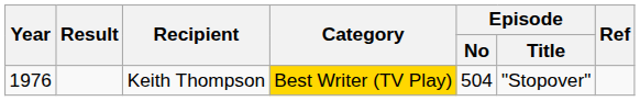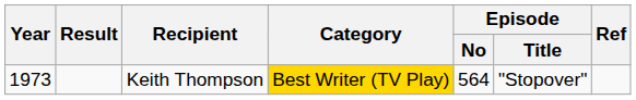 <table class="wikitable">
 <tr>
 <th rowspan="2">Year</th>
 <th rowspan="2">Result</th>
 <th rowspan="2">Recipient</th>
 <th rowspan="2">Category</th>
 <th colspan="2">Episode</th>
 <th rowspan="2">Ref</th>
 </tr>
 <tr>
 <th>No</th>
 <th>Title</th>
 </tr>
 <tr>
-<td>1976</td>
+<td>1973</td>
 <td></td>
 <td>Keith Thompson</td>
 <td style="background: gold;">Best Writer (TV Play)</td>
-<td>504</td>
+<td>564</td>
 <td>"Stopover"</td>
 <td></td>
 </tr>
 </table>
